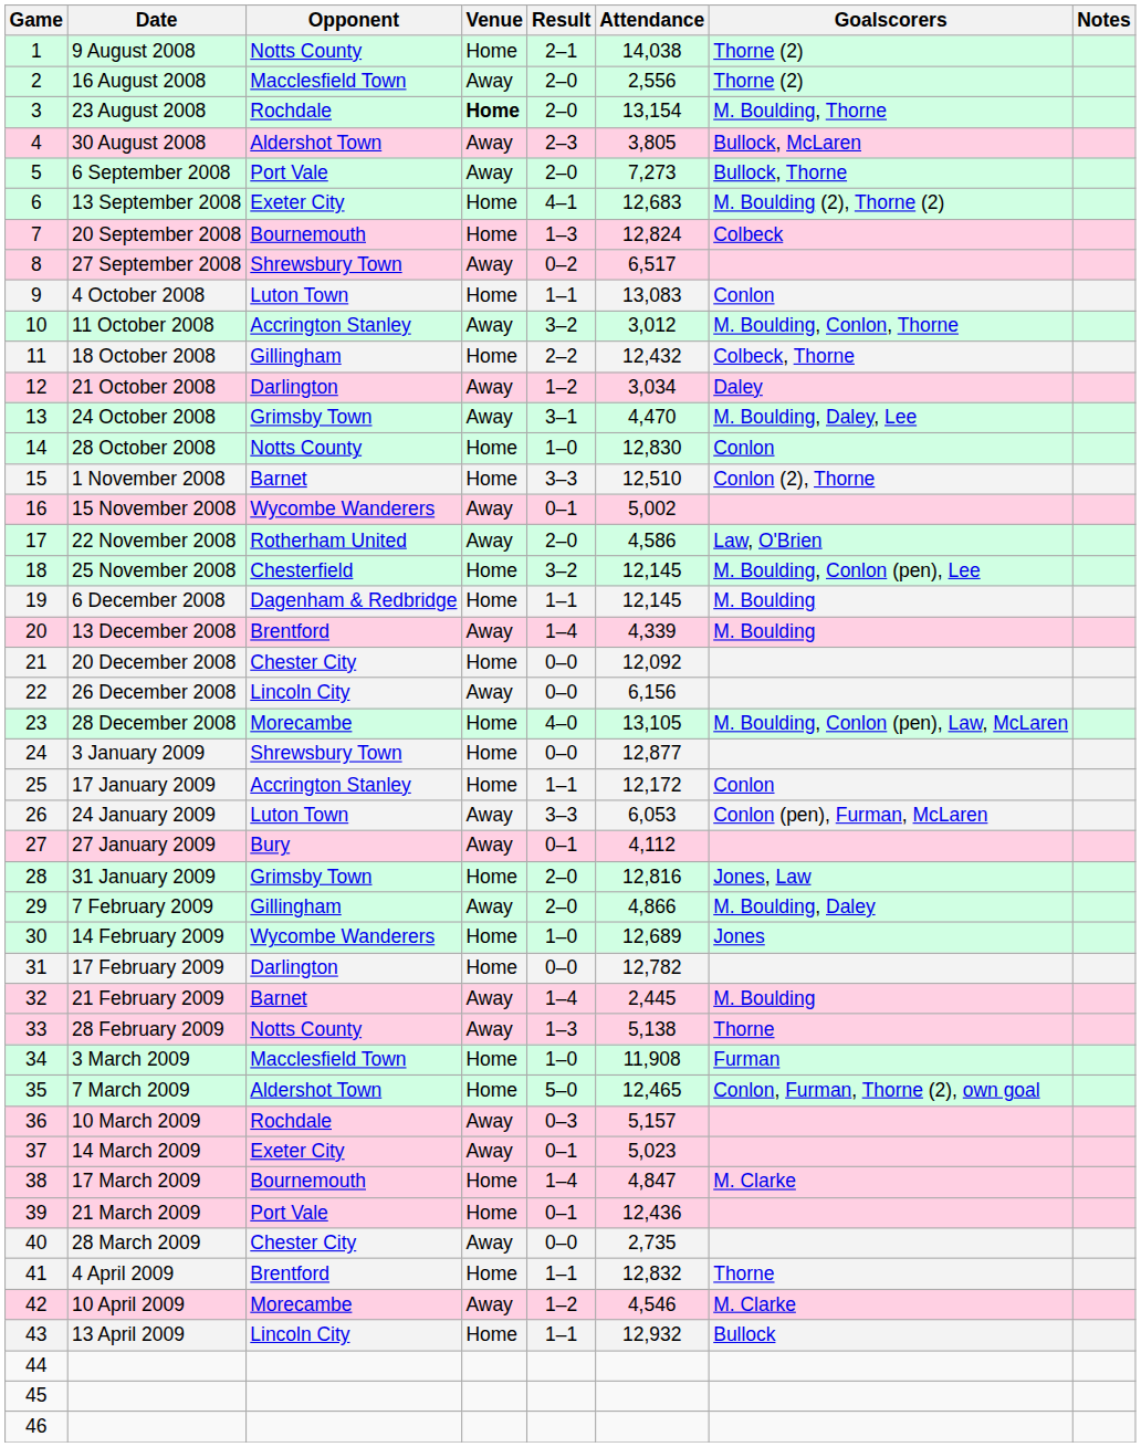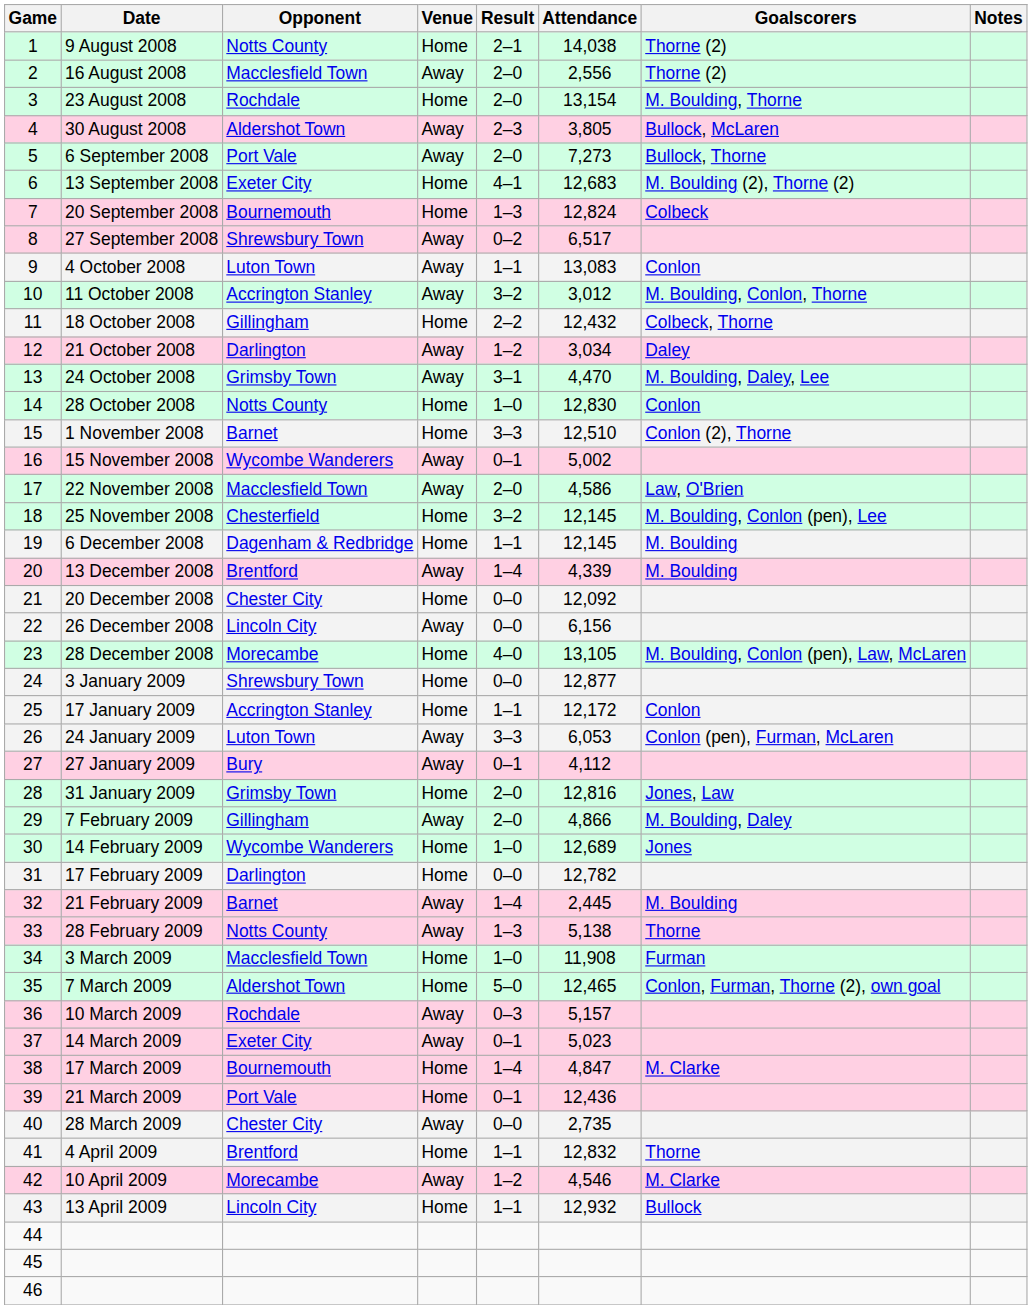 <table class="wikitable">
 <tr>
 <th>Game</th>
 <th>Date</th>
 <th>Opponent</th>
 <th>Venue</th>
 <th>Result</th>
 <th>Attendance</th>
 <th>Goalscorers</th>
 <th>Notes</th>
 </tr>
 <tr bgcolor="#d0ffe3">
 <td align="center">1</td>
 <td>9 August 2008</td>
 <td><a href='#'>Notts County</a></td>
 <td>Home</td>
 <td align="center">2–1</td>
 <td align="center">14,038</td>
 <td><a href='#'>Thorne</a> (2)</td>
 <td></td>
 </tr>
 <tr bgcolor="#d0ffe3">
 <td align="center">2</td>
 <td>16 August 2008</td>
 <td><a href='#'>Macclesfield Town</a></td>
 <td>Away</td>
 <td align="center">2–0</td>
 <td align="center">2,556</td>
 <td><a href='#'>Thorne</a> (2)</td>
 <td></td>
 </tr>
 <tr bgcolor="#d0ffe3">
 <td align="center">3</td>
 <td>23 August 2008</td>
 <td><a href='#'>Rochdale</a></td>
-<td><strong>Home</strong></td>
+<td>Home</td>
 <td align="center">2–0</td>
 <td align="center">13,154</td>
 <td><a href='#'>M. Boulding</a>, <a href='#'>Thorne</a></td>
 <td></td>
 </tr>
 <tr bgcolor="#ffd0e3">
 <td align="center">4</td>
 <td>30 August 2008</td>
 <td><a href='#'>Aldershot Town</a></td>
 <td>Away</td>
 <td align="center">2–3</td>
 <td align="center">3,805</td>
 <td><a href='#'>Bullock</a>, <a href='#'>McLaren</a></td>
 <td></td>
 </tr>
 <tr bgcolor="#d0ffe3">
 <td align="center">5</td>
 <td>6 September 2008</td>
 <td><a href='#'>Port Vale</a></td>
 <td>Away</td>
 <td align="center">2–0</td>
 <td align="center">7,273</td>
 <td><a href='#'>Bullock</a>, <a href='#'>Thorne</a></td>
 <td></td>
 </tr>
 <tr bgcolor="#d0ffe3">
 <td align="center">6</td>
 <td>13 September 2008</td>
 <td><a href='#'>Exeter City</a></td>
 <td>Home</td>
 <td align="center">4–1</td>
 <td align="center">12,683</td>
 <td><a href='#'>M. Boulding</a> (2), <a href='#'>Thorne</a> (2)</td>
 <td></td>
 </tr>
 <tr bgcolor="#ffd0e3">
 <td align="center">7</td>
 <td>20 September 2008</td>
 <td><a href='#'>Bournemouth</a></td>
 <td>Home</td>
 <td align="center">1–3</td>
 <td align="center">12,824</td>
 <td><a href='#'>Colbeck</a></td>
 <td></td>
 </tr>
 <tr bgcolor="#ffd0e3">
 <td align="center">8</td>
 <td>27 September 2008</td>
 <td><a href='#'>Shrewsbury Town</a></td>
 <td>Away</td>
 <td align="center">0–2</td>
 <td align="center">6,517</td>
 <td></td>
 <td></td>
 </tr>
 <tr bgcolor="#f3f3f3">
 <td align="center">9</td>
 <td>4 October 2008</td>
 <td><a href='#'>Luton Town</a></td>
-<td>Home</td>
+<td>Away</td>
 <td align="center">1–1</td>
 <td align="center">13,083</td>
 <td><a href='#'>Conlon</a></td>
 <td></td>
 </tr>
 <tr bgcolor="#d0ffe3">
 <td align="center">10</td>
 <td>11 October 2008</td>
 <td><a href='#'>Accrington Stanley</a></td>
 <td>Away</td>
 <td align="center">3–2</td>
 <td align="center">3,012</td>
 <td><a href='#'>M. Boulding</a>, <a href='#'>Conlon</a>, <a href='#'>Thorne</a></td>
 <td></td>
 </tr>
 <tr bgcolor="#f3f3f3">
 <td align="center">11</td>
 <td>18 October 2008</td>
 <td><a href='#'>Gillingham</a></td>
 <td>Home</td>
 <td align="center">2–2</td>
 <td align="center">12,432</td>
 <td><a href='#'>Colbeck</a>, <a href='#'>Thorne</a></td>
 <td></td>
 </tr>
 <tr bgcolor="#ffd0e3">
 <td align="center">12</td>
 <td>21 October 2008</td>
 <td><a href='#'>Darlington</a></td>
 <td>Away</td>
 <td align="center">1–2</td>
 <td align="center">3,034</td>
 <td><a href='#'>Daley</a></td>
 <td></td>
 </tr>
 <tr bgcolor="#d0ffe3">
 <td align="center">13</td>
 <td>24 October 2008</td>
 <td><a href='#'>Grimsby Town</a></td>
 <td>Away</td>
 <td align="center">3–1</td>
 <td align="center">4,470</td>
 <td><a href='#'>M. Boulding</a>, <a href='#'>Daley</a>, <a href='#'>Lee</a></td>
 <td></td>
 </tr>
 <tr bgcolor="#d0ffe3">
 <td align="center">14</td>
 <td>28 October 2008</td>
 <td><a href='#'>Notts County</a></td>
 <td>Home</td>
 <td align="center">1–0</td>
 <td align="center">12,830</td>
 <td><a href='#'>Conlon</a></td>
 <td></td>
 </tr>
 <tr bgcolor="#f3f3f3">
 <td align="center">15</td>
 <td>1 November 2008</td>
 <td><a href='#'>Barnet</a></td>
 <td>Home</td>
 <td align="center">3–3</td>
 <td align="center">12,510</td>
 <td><a href='#'>Conlon</a> (2), <a href='#'>Thorne</a></td>
 <td></td>
 </tr>
 <tr bgcolor="#ffd0e3">
 <td align="center">16</td>
 <td>15 November 2008</td>
 <td><a href='#'>Wycombe Wanderers</a></td>
 <td>Away</td>
 <td align="center">0–1</td>
 <td align="center">5,002</td>
 <td></td>
 <td></td>
 </tr>
 <tr bgcolor="#d0ffe3">
 <td align="center">17</td>
 <td>22 November 2008</td>
-<td><a href='#'>Rotherham United</a></td>
+<td><a href='#'>Macclesfield Town</a></td>
 <td>Away</td>
 <td align="center">2–0</td>
 <td align="center">4,586</td>
 <td><a href='#'>Law</a>, <a href='#'>O'Brien</a></td>
 <td></td>
 </tr>
 <tr bgcolor="#d0ffe3">
 <td align="center">18</td>
 <td>25 November 2008</td>
 <td><a href='#'>Chesterfield</a></td>
 <td>Home</td>
 <td align="center">3–2</td>
 <td align="center">12,145</td>
 <td><a href='#'>M. Boulding</a>, <a href='#'>Conlon</a> (pen), <a href='#'>Lee</a></td>
 <td></td>
 </tr>
 <tr bgcolor="#f3f3f3">
 <td align="center">19</td>
 <td>6 December 2008</td>
 <td><a href='#'>Dagenham & Redbridge</a></td>
 <td>Home</td>
 <td align="center">1–1</td>
 <td align="center">12,145</td>
 <td><a href='#'>M. Boulding</a></td>
 <td></td>
 </tr>
 <tr bgcolor="#ffd0e3">
 <td align="center">20</td>
 <td>13 December 2008</td>
 <td><a href='#'>Brentford</a></td>
 <td>Away</td>
 <td align="center">1–4</td>
 <td align="center">4,339</td>
 <td><a href='#'>M. Boulding</a></td>
 <td></td>
 </tr>
 <tr bgcolor="#f3f3f3">
 <td align="center">21</td>
 <td>20 December 2008</td>
 <td><a href='#'>Chester City</a></td>
 <td>Home</td>
 <td align="center">0–0</td>
 <td align="center">12,092</td>
 <td></td>
 <td></td>
 </tr>
 <tr bgcolor="#f3f3f3">
 <td align="center">22</td>
 <td>26 December 2008</td>
 <td><a href='#'>Lincoln City</a></td>
 <td>Away</td>
 <td align="center">0–0</td>
 <td align="center">6,156</td>
 <td></td>
 <td></td>
 </tr>
 <tr bgcolor="#d0ffe3">
 <td align="center">23</td>
 <td>28 December 2008</td>
 <td><a href='#'>Morecambe</a></td>
 <td>Home</td>
 <td align="center">4–0</td>
 <td align="center">13,105</td>
 <td><a href='#'>M. Boulding</a>, <a href='#'>Conlon</a> (pen), <a href='#'>Law</a>, <a href='#'>McLaren</a></td>
 <td></td>
 </tr>
 <tr bgcolor="#f3f3f3">
 <td align="center">24</td>
 <td>3 January 2009</td>
 <td><a href='#'>Shrewsbury Town</a></td>
 <td>Home</td>
 <td align="center">0–0</td>
 <td align="center">12,877</td>
 <td></td>
 <td></td>
 </tr>
 <tr bgcolor="#f3f3f3">
 <td align="center">25</td>
 <td>17 January 2009</td>
 <td><a href='#'>Accrington Stanley</a></td>
 <td>Home</td>
 <td align="center">1–1</td>
 <td align="center">12,172</td>
 <td><a href='#'>Conlon</a></td>
 <td></td>
 </tr>
 <tr bgcolor="#f3f3f3">
 <td align="center">26</td>
 <td>24 January 2009</td>
 <td><a href='#'>Luton Town</a></td>
 <td>Away</td>
 <td align="center">3–3</td>
 <td align="center">6,053</td>
 <td><a href='#'>Conlon</a> (pen), <a href='#'>Furman</a>, <a href='#'>McLaren</a></td>
 <td></td>
 </tr>
 <tr bgcolor="#ffd0e3">
 <td align="center">27</td>
 <td>27 January 2009</td>
 <td><a href='#'>Bury</a></td>
 <td>Away</td>
 <td align="center">0–1</td>
 <td align="center">4,112</td>
 <td></td>
 <td></td>
 </tr>
 <tr bgcolor="#d0ffe3">
 <td align="center">28</td>
 <td>31 January 2009</td>
 <td><a href='#'>Grimsby Town</a></td>
 <td>Home</td>
 <td align="center">2–0</td>
 <td align="center">12,816</td>
 <td><a href='#'>Jones</a>, <a href='#'>Law</a></td>
 <td></td>
 </tr>
 <tr bgcolor="#d0ffe3">
 <td align="center">29</td>
 <td>7 February 2009</td>
 <td><a href='#'>Gillingham</a></td>
 <td>Away</td>
 <td align="center">2–0</td>
 <td align="center">4,866</td>
 <td><a href='#'>M. Boulding</a>, <a href='#'>Daley</a></td>
 <td></td>
 </tr>
 <tr bgcolor="#d0ffe3">
 <td align="center">30</td>
 <td>14 February 2009</td>
 <td><a href='#'>Wycombe Wanderers</a></td>
 <td>Home</td>
 <td align="center">1–0</td>
 <td align="center">12,689</td>
 <td><a href='#'>Jones</a></td>
 <td></td>
 </tr>
 <tr bgcolor="#f3f3f3">
 <td align="center">31</td>
 <td>17 February 2009</td>
 <td><a href='#'>Darlington</a></td>
 <td>Home</td>
 <td align="center">0–0</td>
 <td align="center">12,782</td>
 <td></td>
 <td></td>
 </tr>
 <tr bgcolor="#ffd0e3">
 <td align="center">32</td>
 <td>21 February 2009</td>
 <td><a href='#'>Barnet</a></td>
 <td>Away</td>
 <td align="center">1–4</td>
 <td align="center">2,445</td>
 <td><a href='#'>M. Boulding</a></td>
 <td></td>
 </tr>
 <tr bgcolor="#ffd0e3">
 <td align="center">33</td>
 <td>28 February 2009</td>
 <td><a href='#'>Notts County</a></td>
 <td>Away</td>
 <td align="center">1–3</td>
 <td align="center">5,138</td>
 <td><a href='#'>Thorne</a></td>
 <td></td>
 </tr>
 <tr bgcolor="#d0ffe3">
 <td align="center">34</td>
 <td>3 March 2009</td>
 <td><a href='#'>Macclesfield Town</a></td>
 <td>Home</td>
 <td align="center">1–0</td>
 <td align="center">11,908</td>
 <td><a href='#'>Furman</a></td>
 <td></td>
 </tr>
 <tr bgcolor="#d0ffe3">
 <td align="center">35</td>
 <td>7 March 2009</td>
 <td><a href='#'>Aldershot Town</a></td>
 <td>Home</td>
 <td align="center">5–0</td>
 <td align="center">12,465</td>
 <td><a href='#'>Conlon</a>, <a href='#'>Furman</a>, <a href='#'>Thorne</a> (2), <a href='#'>own goal</a></td>
 <td></td>
 </tr>
 <tr bgcolor="#ffd0e3">
 <td align="center">36</td>
 <td>10 March 2009</td>
 <td><a href='#'>Rochdale</a></td>
 <td>Away</td>
 <td align="center">0–3</td>
 <td align="center">5,157</td>
 <td></td>
 <td></td>
 </tr>
 <tr bgcolor="#ffd0e3">
 <td align="center">37</td>
 <td>14 March 2009</td>
 <td><a href='#'>Exeter City</a></td>
 <td>Away</td>
 <td align="center">0–1</td>
 <td align="center">5,023</td>
 <td></td>
 <td></td>
 </tr>
 <tr bgcolor="#ffd0e3">
 <td align="center">38</td>
 <td>17 March 2009</td>
 <td><a href='#'>Bournemouth</a></td>
 <td>Home</td>
 <td align="center">1–4</td>
 <td align="center">4,847</td>
 <td><a href='#'>M. Clarke</a></td>
 <td></td>
 </tr>
 <tr bgcolor="#ffd0e3">
 <td align="center">39</td>
 <td>21 March 2009</td>
 <td><a href='#'>Port Vale</a></td>
 <td>Home</td>
 <td align="center">0–1</td>
 <td align="center">12,436</td>
 <td></td>
 <td></td>
 </tr>
 <tr bgcolor="#f3f3f3">
 <td align="center">40</td>
 <td>28 March 2009</td>
 <td><a href='#'>Chester City</a></td>
 <td>Away</td>
 <td align="center">0–0</td>
 <td align="center">2,735</td>
 <td></td>
 <td></td>
 </tr>
 <tr bgcolor="#f3f3f3">
 <td align="center">41</td>
 <td>4 April 2009</td>
 <td><a href='#'>Brentford</a></td>
 <td>Home</td>
 <td align="center">1–1</td>
 <td align="center">12,832</td>
 <td><a href='#'>Thorne</a></td>
 <td></td>
 </tr>
 <tr bgcolor="#ffd0e3">
 <td align="center">42</td>
 <td>10 April 2009</td>
 <td><a href='#'>Morecambe</a></td>
 <td>Away</td>
 <td align="center">1–2</td>
 <td align="center">4,546</td>
 <td><a href='#'>M. Clarke</a></td>
 <td></td>
 </tr>
 <tr bgcolor="#f3f3f3">
 <td align="center">43</td>
 <td>13 April 2009</td>
 <td><a href='#'>Lincoln City</a></td>
 <td>Home</td>
 <td align="center">1–1</td>
 <td align="center">12,932</td>
 <td><a href='#'>Bullock</a></td>
 <td></td>
 </tr>
 <tr>
 <td align="center">44</td>
 <td></td>
 <td></td>
 <td></td>
 <td align="center"></td>
 <td align="center"></td>
 <td></td>
 <td></td>
 </tr>
 <tr>
 <td align="center">45</td>
 <td></td>
 <td></td>
 <td></td>
 <td align="center"></td>
 <td align="center"></td>
 <td></td>
 <td></td>
 </tr>
 <tr>
 <td align="center">46</td>
 <td></td>
 <td></td>
 <td></td>
 <td align="center"></td>
 <td align="center"></td>
 <td></td>
 <td></td>
 </tr>
 </table>
